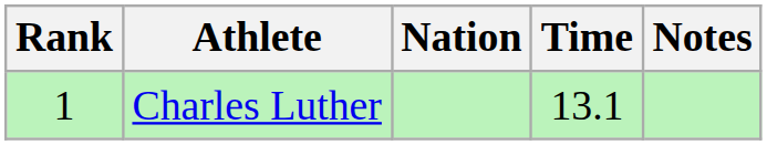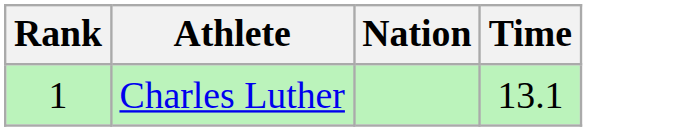 <table class="wikitable sortable" style="text-align:center">
 <tr>
 <th>Rank</th>
 <th>Athlete</th>
 <th>Nation</th>
 <th>Time</th>
-<th>Notes</th>
 </tr>
 <tr style="background:#bbf3bb;">
 <td>1</td>
 <td align=left><a href='#'>Charles Luther</a></td>
 <td align=left></td>
 <td>13.1</td>
-<td></td>
 </tr>
 </table>
